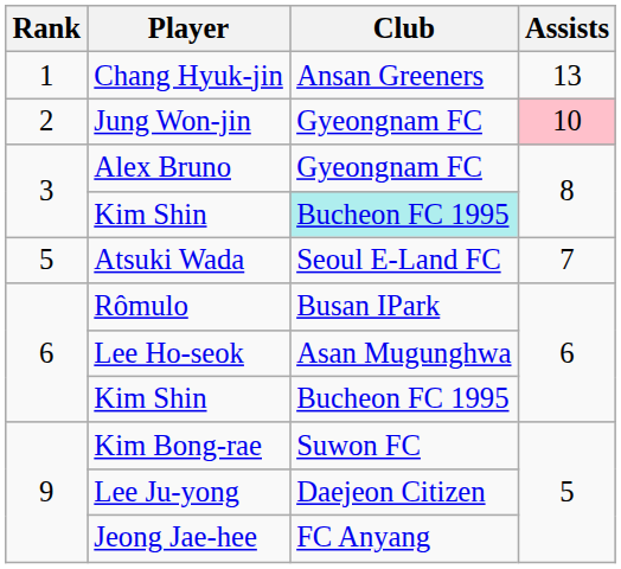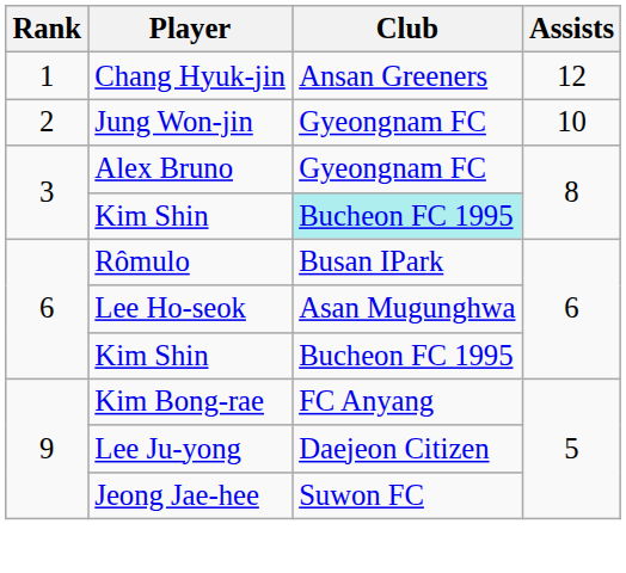 <table class=wikitable>
 <tr>
 <th>Rank</th>
 <th>Player</th>
 <th>Club</th>
 <th>Assists</th>
 </tr>
 <tr>
 <td align=center>1</td>
 <td> <a href='#'>Chang Hyuk-jin</a></td>
 <td><a href='#'>Ansan Greeners</a></td>
-<td align=center>13</td>
+<td align=center>12</td>
 </tr>
 <tr>
 <td align=center>2</td>
 <td> <a href='#'>Jung Won-jin</a></td>
 <td><a href='#'>Gyeongnam FC</a></td>
-<td align=center style="background: pink;">10</td>
+<td align=center>10</td>
 </tr>
 <tr>
 <td align=center rowspan=2>3</td>
 <td> <a href='#'>Alex Bruno</a></td>
 <td><a href='#'>Gyeongnam FC</a></td>
 <td align=center rowspan=2>8</td>
 </tr>
 <tr>
 <td> <a href='#'>Kim Shin</a></td>
 <td style="background: paleturquoise;"><a href='#'>Bucheon FC 1995</a></td>
-</tr>
-<tr>
-<td align=center>5</td>
-<td> <a href='#'>Atsuki Wada</a></td>
-<td><a href='#'>Seoul E-Land FC</a></td>
-<td align=center>7</td>
 </tr>
 <tr>
 <td align=center rowspan=3>6</td>
 <td> <a href='#'>Rômulo</a></td>
 <td><a href='#'>Busan IPark</a></td>
 <td align=center rowspan=3>6</td>
 </tr>
 <tr>
 <td> <a href='#'>Lee Ho-seok</a></td>
 <td><a href='#'>Asan Mugunghwa</a></td>
 </tr>
 <tr>
 <td> <a href='#'>Kim Shin</a></td>
 <td><a href='#'>Bucheon FC 1995</a></td>
 </tr>
 <tr>
 <td align=center rowspan=3>9</td>
 <td> <a href='#'>Kim Bong-rae</a></td>
-<td><a href='#'>Suwon FC</a></td>
+<td><a href='#'>FC Anyang</a></td>
 <td align=center rowspan=3>5</td>
 </tr>
 <tr>
 <td> <a href='#'>Lee Ju-yong</a></td>
 <td><a href='#'>Daejeon Citizen</a></td>
 </tr>
 <tr>
 <td> <a href='#'>Jeong Jae-hee</a></td>
-<td><a href='#'>FC Anyang</a></td>
+<td><a href='#'>Suwon FC</a></td>
 </tr>
 </table>
